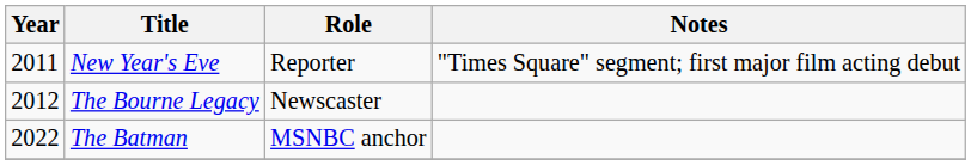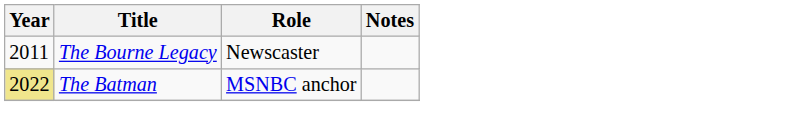 <table class="wikitable sortable">
 <tr>
 <th>Year</th>
 <th>Title</th>
 <th>Role</th>
 <th class="unsortable">Notes</th>
 </tr>
 <tr>
 <td>2011</td>
-<td><em><a href='#'>New Year's Eve</a></em></td>
-<td>Reporter</td>
-<td>"Times Square" segment; first major film acting debut</td>
-</tr>
-<tr>
-<td>2012</td>
 <td><em><a href='#'>The Bourne Legacy</a></em></td>
 <td>Newscaster</td>
 <td></td>
 </tr>
 <tr>
-<td>2022</td>
+<td style="background: khaki;">2022</td>
 <td><em><a href='#'>The Batman</a></em></td>
 <td><a href='#'>MSNBC</a> anchor</td>
 <td></td>
 </tr>
 <tr>
 </tr>
 </table>
